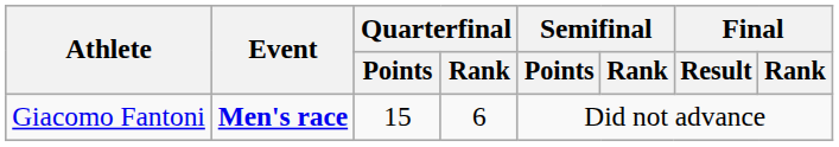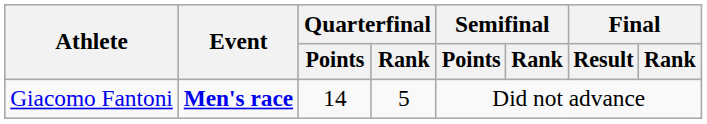 <table class="wikitable" style="font-size:90%;">
 <tr>
 <th rowspan=2>Athlete</th>
 <th rowspan=2>Event</th>
 <th colspan=2>Quarterfinal</th>
 <th colspan=2>Semifinal</th>
 <th colspan=2>Final</th>
 </tr>
 <tr style="font-size:95%">
 <th>Points</th>
 <th>Rank</th>
 <th>Points</th>
 <th>Rank</th>
 <th>Result</th>
 <th>Rank</th>
 </tr>
 <tr align=center>
 <td align=left><a href='#'>Giacomo Fantoni</a></td>
 <td align=left><strong><a href='#'>Men's race</a></strong></td>
-<td>15</td>
-<td>6</td>
+<td>14</td>
+<td>5</td>
 <td colspan=4>Did not advance</td>
 </tr>
 </table>
